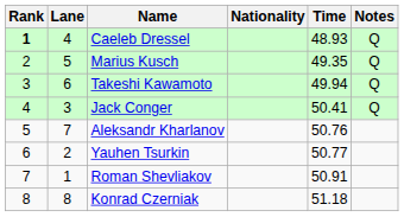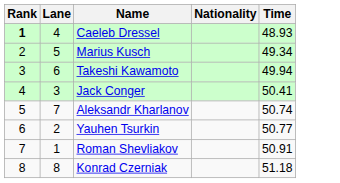 <table class="wikitable sortable" style="text-align:center">
 <tr>
 <th>Rank</th>
 <th>Lane</th>
 <th>Name</th>
 <th>Nationality</th>
 <th>Time</th>
-<th>Notes</th>
 </tr>
 <tr bgcolor=ccffcc>
 <td><strong>1</strong></td>
 <td>4</td>
 <td align=left><a href='#'>Caeleb Dressel</a></td>
 <td align=left></td>
 <td>48.93</td>
-<td>Q</td>
 </tr>
 <tr bgcolor=ccffcc>
 <td>2</td>
 <td>5</td>
 <td align=left><a href='#'>Marius Kusch</a></td>
 <td align=left></td>
-<td>49.35</td>
-<td>Q</td>
+<td>49.34</td>
 </tr>
 <tr bgcolor=ccffcc>
 <td>3</td>
 <td>6</td>
 <td align=left><a href='#'>Takeshi Kawamoto</a></td>
 <td align=left></td>
 <td>49.94</td>
-<td>Q</td>
 </tr>
 <tr bgcolor=ccffcc>
 <td>4</td>
 <td>3</td>
 <td align=left><a href='#'>Jack Conger</a></td>
 <td align=left></td>
 <td>50.41</td>
-<td>Q</td>
 </tr>
 <tr>
 <td>5</td>
 <td>7</td>
 <td align=left><a href='#'>Aleksandr Kharlanov</a></td>
 <td align=left></td>
-<td>50.76</td>
-<td></td>
+<td>50.74</td>
 </tr>
 <tr>
 <td>6</td>
 <td>2</td>
 <td align=left><a href='#'>Yauhen Tsurkin</a></td>
 <td align=left></td>
 <td>50.77</td>
-<td></td>
 </tr>
 <tr>
 <td>7</td>
 <td>1</td>
 <td align=left><a href='#'>Roman Shevliakov</a></td>
 <td align=left></td>
 <td>50.91</td>
-<td></td>
 </tr>
 <tr>
 <td>8</td>
 <td>8</td>
 <td align=left><a href='#'>Konrad Czerniak</a></td>
 <td align=left></td>
 <td>51.18</td>
-<td></td>
 </tr>
 </table>
